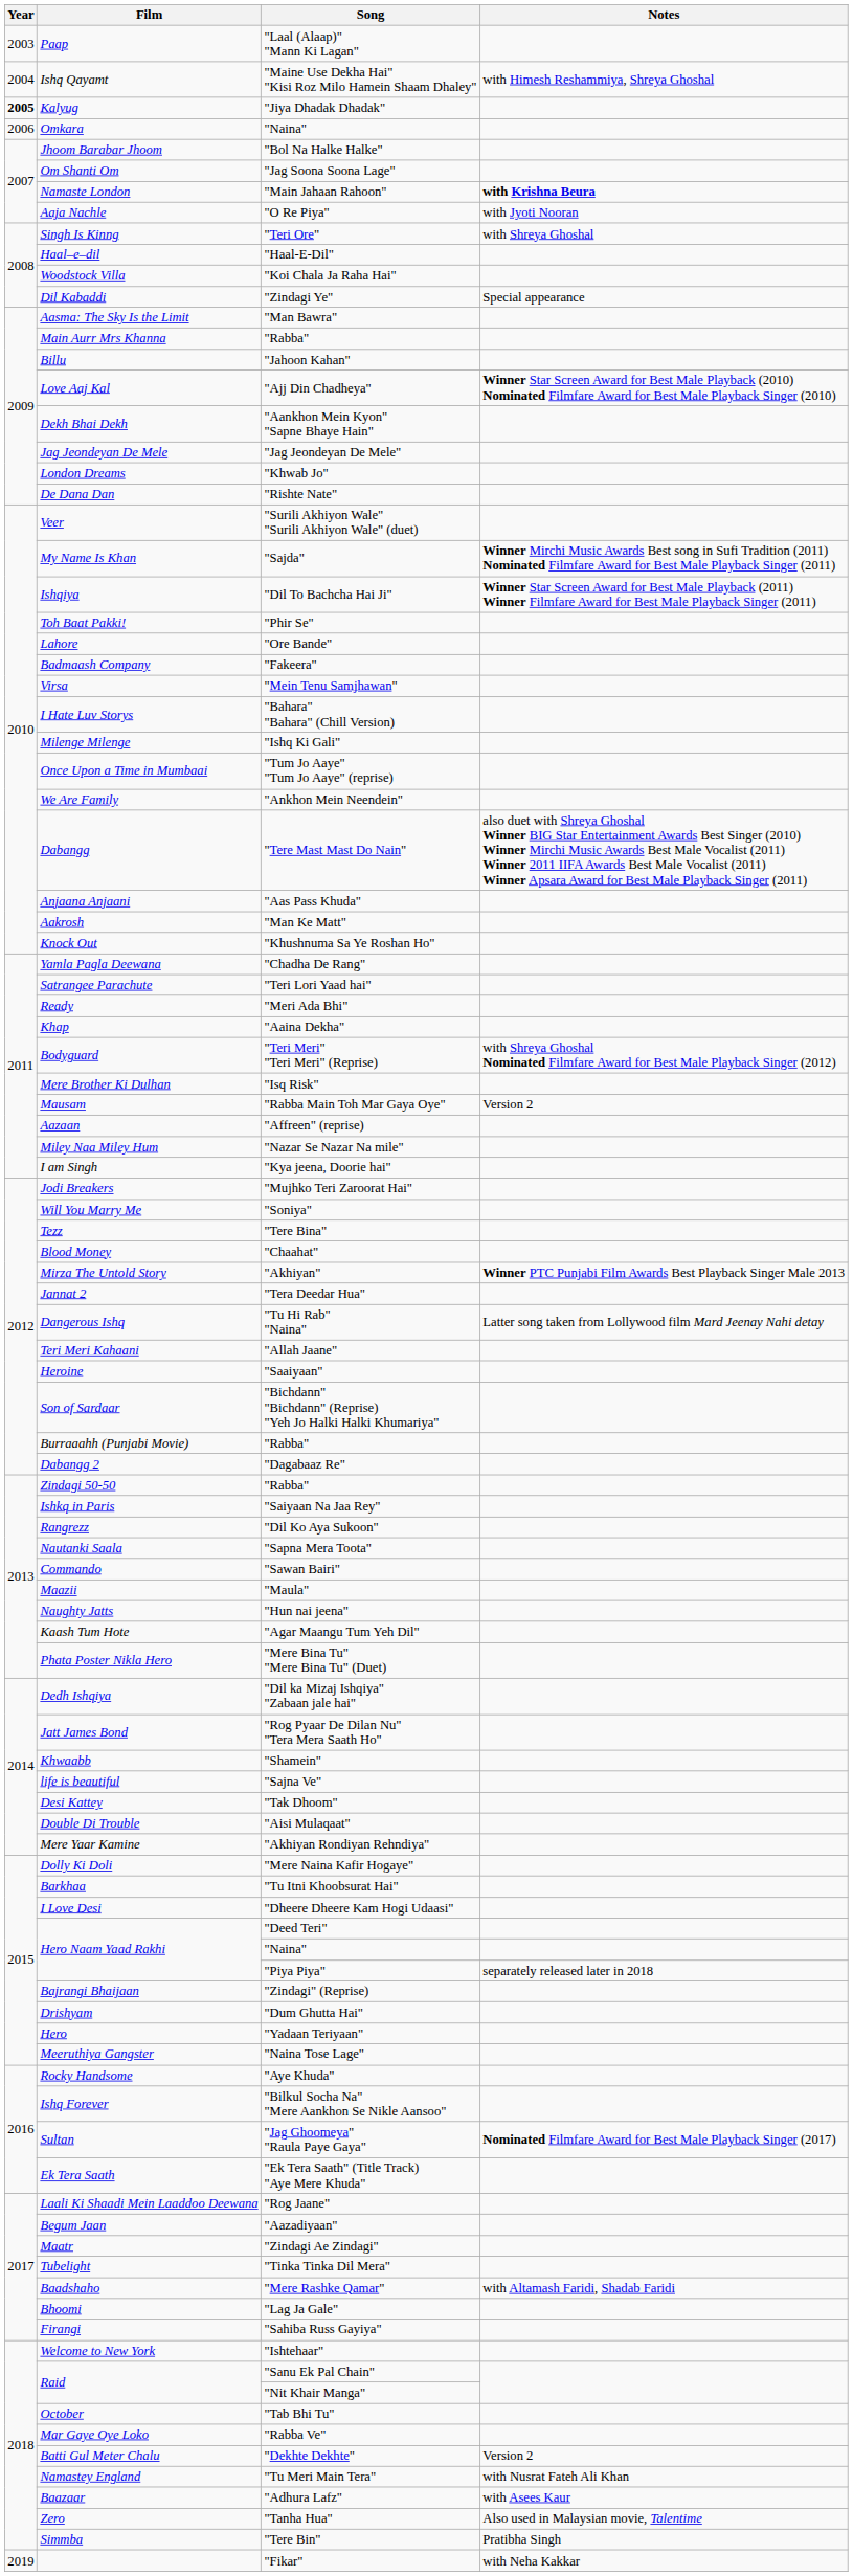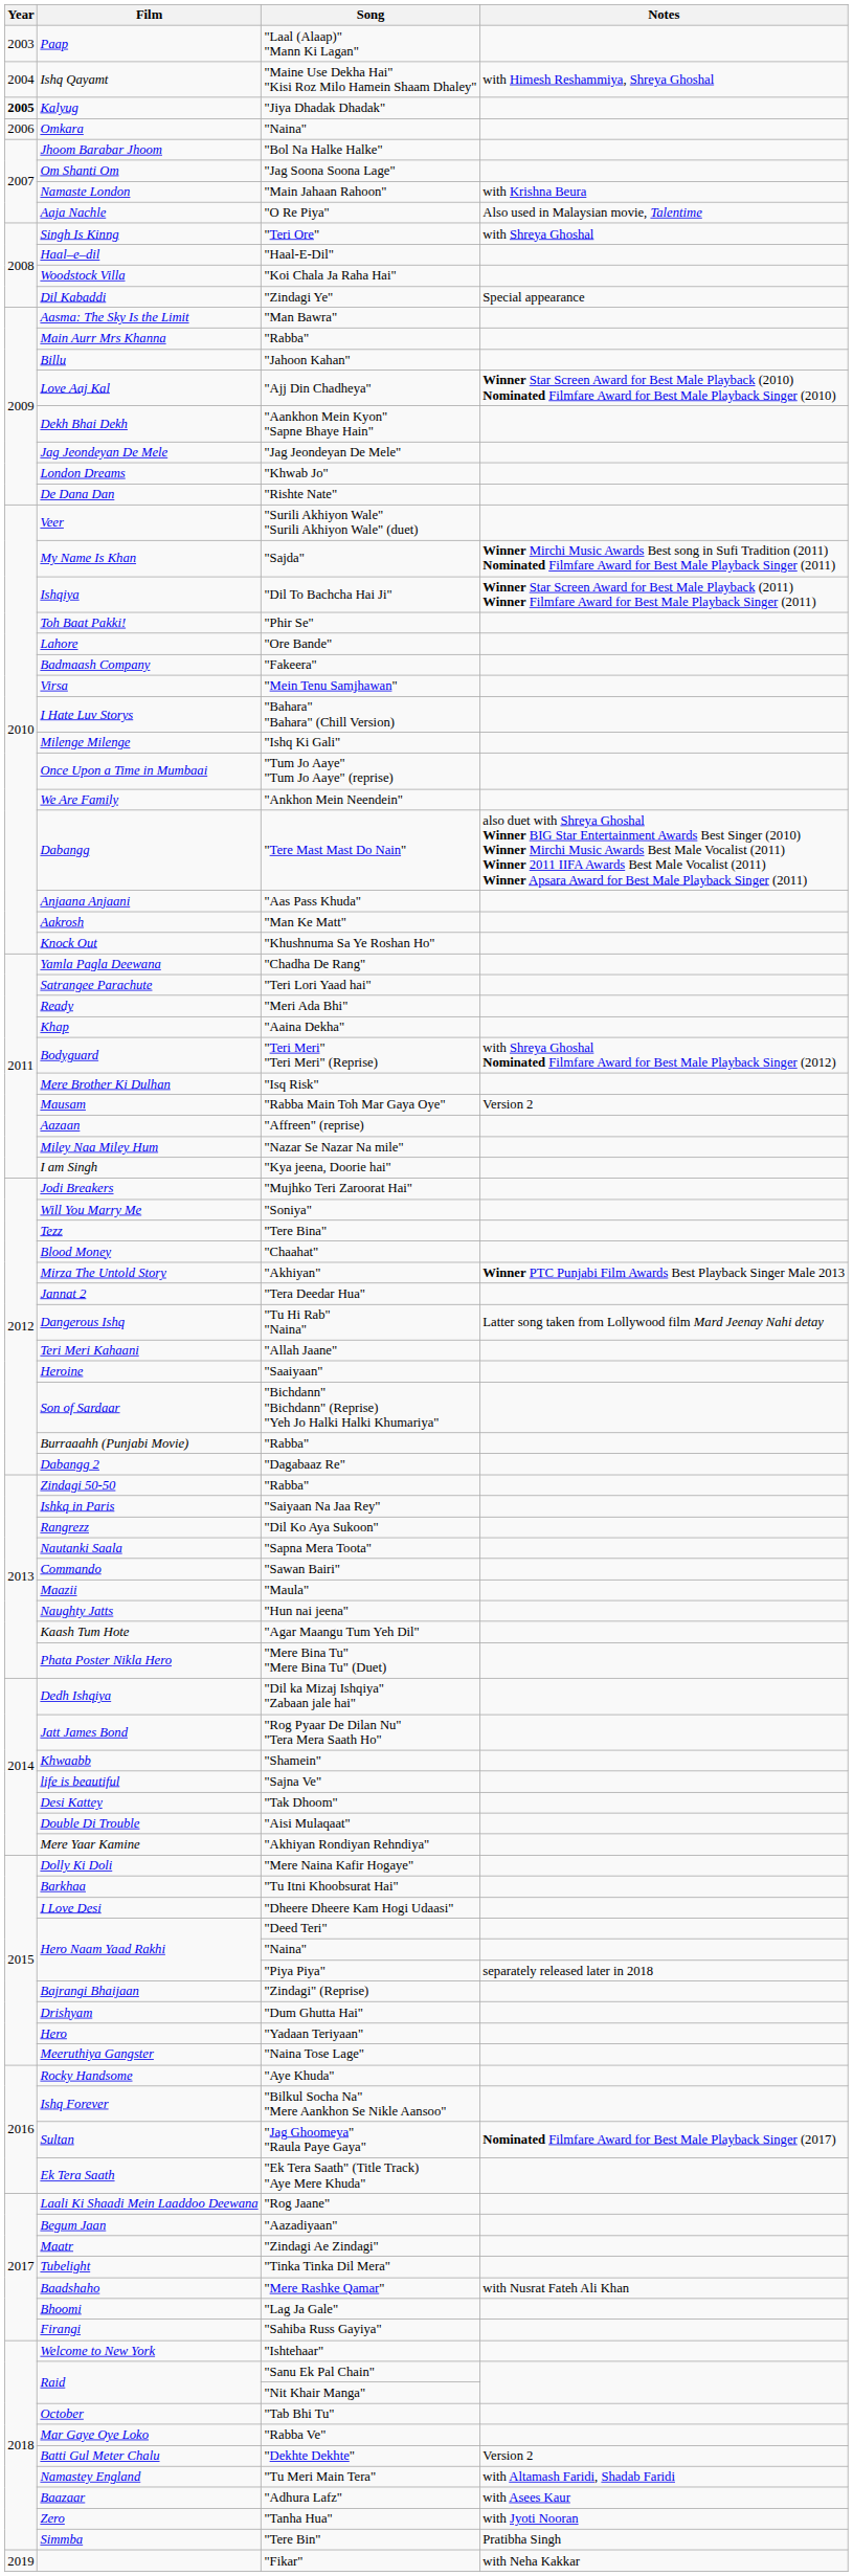 <table class="wikitable sortable">
 <tr>
 <th>Year</th>
 <th>Film</th>
 <th>Song</th>
 <th class="unsortable">Notes</th>
 </tr>
 <tr>
 <td>2003</td>
 <td><em><a href='#'>Paap</a></em></td>
 <td>"Laal (Alaap)"<br>"Mann Ki Lagan"</td>
 <td></td>
 </tr>
 <tr>
 <td>2004</td>
 <td><em>Ishq Qayamt</em></td>
 <td>"Maine Use Dekha Hai"<br>"Kisi Roz Milo Hamein Shaam Dhaley"</td>
 <td>with <a href='#'>Himesh Reshammiya</a>, <a href='#'>Shreya Ghoshal</a></td>
 </tr>
 <tr>
 <td><strong>2005</strong></td>
 <td><em><a href='#'>Kalyug</a></em></td>
 <td>"Jiya Dhadak Dhadak"</td>
 <td></td>
 </tr>
 <tr>
 <td>2006</td>
 <td><em><a href='#'>Omkara</a></em></td>
 <td>"Naina"</td>
 <td></td>
 </tr>
 <tr>
 <td rowspan="4">2007</td>
 <td><em><a href='#'>Jhoom Barabar Jhoom</a></em></td>
 <td>"Bol Na Halke Halke"</td>
 <td></td>
 </tr>
 <tr>
 <td><em><a href='#'>Om Shanti Om</a></em></td>
 <td>"Jag Soona Soona Lage"</td>
 <td></td>
 </tr>
 <tr>
 <td><em><a href='#'>Namaste London</a></em></td>
 <td>"Main Jahaan Rahoon"</td>
-<td><strong>with <a href='#'>Krishna Beura</a></strong></td>
+<td>with <a href='#'>Krishna Beura</a></td>
 </tr>
 <tr>
 <td><em><a href='#'>Aaja Nachle</a></em></td>
 <td>"O Re Piya"</td>
-<td>with <a href='#'>Jyoti Nooran</a></td>
+<td>Also used in Malaysian movie, <em><a href='#'>Talentime</a></em></td>
 </tr>
 <tr>
 <td rowspan="4">2008</td>
 <td><em><a href='#'>Singh Is Kinng</a></em></td>
 <td>"<a href='#'>Teri Ore</a>"</td>
 <td>with <a href='#'>Shreya Ghoshal</a></td>
 </tr>
 <tr>
 <td><em><a href='#'>Haal–e–dil</a></em></td>
 <td>"Haal-E-Dil"</td>
 <td></td>
 </tr>
 <tr>
 <td><em><a href='#'>Woodstock Villa</a></em></td>
 <td>"Koi Chala Ja Raha Hai"</td>
 <td></td>
 </tr>
 <tr>
 <td><em><a href='#'>Dil Kabaddi</a></em></td>
 <td>"Zindagi Ye"</td>
 <td>Special appearance</td>
 </tr>
 <tr>
 <td rowspan="8">2009</td>
 <td><em><a href='#'>Aasma: The Sky Is the Limit</a></em></td>
 <td>"Man Bawra"</td>
 <td></td>
 </tr>
 <tr>
 <td><em><a href='#'>Main Aurr Mrs Khanna</a></em></td>
 <td>"Rabba"</td>
 <td></td>
 </tr>
 <tr>
 <td><em><a href='#'>Billu</a></em></td>
 <td>"Jahoon Kahan"</td>
 <td></td>
 </tr>
 <tr>
 <td><em><a href='#'>Love Aaj Kal</a></em></td>
 <td>"Ajj Din Chadheya"</td>
 <td><strong>Winner</strong> <a href='#'>Star Screen Award for Best Male Playback</a> (2010)<br><strong>Nominated</strong> <a href='#'>Filmfare Award for Best Male Playback Singer</a> (2010)</td>
 </tr>
 <tr>
 <td><em><a href='#'>Dekh Bhai Dekh</a></em></td>
 <td>"Aankhon Mein Kyon"<br>"Sapne Bhaye Hain"</td>
 <td></td>
 </tr>
 <tr>
 <td><em><a href='#'>Jag Jeondeyan De Mele</a></em></td>
 <td>"Jag Jeondeyan De Mele"</td>
 <td></td>
 </tr>
 <tr>
 <td><em><a href='#'>London Dreams</a></em></td>
 <td>"Khwab Jo"</td>
 <td></td>
 </tr>
 <tr>
 <td><em><a href='#'>De Dana Dan</a></em></td>
 <td>"Rishte Nate"</td>
 <td></td>
 </tr>
 <tr>
 <td rowspan="15">2010</td>
 <td><em><a href='#'>Veer</a></em></td>
 <td>"Surili Akhiyon Wale"<br>"Surili Akhiyon Wale" (duet)</td>
 <td></td>
 </tr>
 <tr>
 <td><em><a href='#'>My Name Is Khan</a></em></td>
 <td>"Sajda"</td>
 <td><strong>Winner</strong> <a href='#'>Mirchi Music Awards</a> Best song in Sufi Tradition (2011)<br><strong>Nominated</strong> <a href='#'>Filmfare Award for Best Male Playback Singer</a> (2011)</td>
 </tr>
 <tr>
 <td><em><a href='#'>Ishqiya</a></em></td>
 <td>"Dil To Bachcha Hai Ji"</td>
 <td><strong>Winner</strong> <a href='#'>Star Screen Award for Best Male Playback</a> (2011)<br><strong>Winner</strong> <a href='#'>Filmfare Award for Best Male Playback Singer</a> (2011)</td>
 </tr>
 <tr>
 <td><em><a href='#'>Toh Baat Pakki!</a></em></td>
 <td>"Phir Se"</td>
 <td></td>
 </tr>
 <tr>
 <td><em><a href='#'>Lahore</a></em></td>
 <td>"Ore Bande"</td>
 <td></td>
 </tr>
 <tr>
 <td><em><a href='#'>Badmaash Company</a></em></td>
 <td>"Fakeera"</td>
 <td></td>
 </tr>
 <tr>
 <td><em><a href='#'>Virsa</a></em></td>
 <td>"<a href='#'>Mein Tenu Samjhawan</a>"</td>
 <td></td>
 </tr>
 <tr>
 <td><em><a href='#'>I Hate Luv Storys</a></em></td>
 <td>"Bahara"<br>"Bahara" (Chill Version)</td>
 <td></td>
 </tr>
 <tr>
 <td><em><a href='#'>Milenge Milenge</a></em></td>
 <td>"Ishq Ki Gali"</td>
 <td></td>
 </tr>
 <tr>
 <td><em><a href='#'>Once Upon a Time in Mumbaai</a></em></td>
 <td>"Tum Jo Aaye"<br>"Tum Jo Aaye" (reprise)</td>
 <td></td>
 </tr>
 <tr>
 <td><em><a href='#'>We Are Family</a></em></td>
 <td>"Ankhon Mein Neendein"</td>
 <td></td>
 </tr>
 <tr>
 <td><em><a href='#'>Dabangg</a></em></td>
 <td>"<a href='#'>Tere Mast Mast Do Nain</a>"</td>
 <td>also duet with <a href='#'>Shreya Ghoshal</a><br><strong>Winner</strong> <a href='#'>BIG Star Entertainment Awards</a> Best Singer (2010)<br><strong>Winner</strong> <a href='#'>Mirchi Music Awards</a> Best Male Vocalist (2011)<br><strong>Winner</strong> <a href='#'>2011 IIFA Awards</a> Best Male Vocalist (2011)<br><strong>Winner</strong> <a href='#'>Apsara Award for Best Male Playback Singer</a> (2011)</td>
 </tr>
 <tr>
 <td><em><a href='#'>Anjaana Anjaani</a></em></td>
 <td>"Aas Pass Khuda"</td>
 <td></td>
 </tr>
 <tr>
 <td><em><a href='#'>Aakrosh</a></em></td>
 <td>"Man Ke Matt"</td>
 <td></td>
 </tr>
 <tr>
 <td><em><a href='#'>Knock Out</a></em></td>
 <td>"Khushnuma Sa Ye Roshan Ho"</td>
 <td></td>
 </tr>
 <tr>
 <td rowspan="10">2011</td>
 <td><em><a href='#'>Yamla Pagla Deewana</a></em></td>
 <td>"Chadha De Rang"</td>
 <td></td>
 </tr>
 <tr>
 <td><em><a href='#'>Satrangee Parachute</a></em></td>
 <td>"Teri Lori Yaad hai"</td>
 <td></td>
 </tr>
 <tr>
 <td><em><a href='#'>Ready</a></em></td>
 <td>"Meri Ada Bhi"</td>
 <td></td>
 </tr>
 <tr>
 <td><em><a href='#'>Khap</a></em></td>
 <td>"Aaina Dekha"</td>
 <td></td>
 </tr>
 <tr>
 <td><em><a href='#'>Bodyguard</a></em></td>
 <td>"<a href='#'>Teri Meri</a>"<br>"Teri Meri" (Reprise)</td>
 <td>with <a href='#'>Shreya Ghoshal</a><br><strong>Nominated</strong> <a href='#'>Filmfare Award for Best Male Playback Singer</a> (2012)</td>
 </tr>
 <tr>
 <td><em><a href='#'>Mere Brother Ki Dulhan</a></em></td>
 <td>"Isq Risk"</td>
 <td></td>
 </tr>
 <tr>
 <td><em><a href='#'>Mausam</a></em></td>
 <td>"Rabba Main Toh Mar Gaya Oye"</td>
 <td>Version 2</td>
 </tr>
 <tr>
 <td><em><a href='#'>Aazaan</a></em></td>
 <td>"Affreen" (reprise)</td>
 <td></td>
 </tr>
 <tr>
 <td><em><a href='#'>Miley Naa Miley Hum</a></em></td>
 <td>"Nazar Se Nazar Na mile"</td>
 <td></td>
 </tr>
 <tr>
 <td><em>I am Singh</em></td>
 <td>"Kya jeena, Doorie hai"</td>
 <td></td>
 </tr>
 <tr>
 <td rowspan="12">2012</td>
 <td><em><a href='#'>Jodi Breakers</a></em></td>
 <td>"Mujhko Teri Zaroorat Hai"</td>
 <td></td>
 </tr>
 <tr>
 <td><em><a href='#'>Will You Marry Me</a></em></td>
 <td>"Soniya"</td>
 <td></td>
 </tr>
 <tr>
 <td><em><a href='#'>Tezz</a></em></td>
 <td>"Tere Bina"</td>
 <td></td>
 </tr>
 <tr>
 <td><em><a href='#'>Blood Money</a></em></td>
 <td>"Chaahat"</td>
 <td></td>
 </tr>
 <tr>
 <td><em><a href='#'>Mirza The Untold Story</a></em></td>
 <td>"Akhiyan"</td>
 <td><strong>Winner</strong> <a href='#'>PTC Punjabi Film Awards</a> Best Playback Singer Male 2013</td>
 </tr>
 <tr>
 <td><em><a href='#'>Jannat 2</a></em></td>
 <td>"Tera Deedar Hua"</td>
 <td></td>
 </tr>
 <tr>
 <td><em><a href='#'>Dangerous Ishq</a></em></td>
 <td>"Tu Hi Rab"<br>"Naina"</td>
 <td>Latter song taken from Lollywood film <em>Mard Jeenay Nahi detay</em></td>
 </tr>
 <tr>
 <td><em><a href='#'>Teri Meri Kahaani</a></em></td>
 <td>"Allah Jaane"</td>
 <td></td>
 </tr>
 <tr>
 <td><em><a href='#'>Heroine</a></em></td>
 <td>"Saaiyaan"</td>
 <td></td>
 </tr>
 <tr>
 <td><em><a href='#'>Son of Sardaar</a></em></td>
 <td>"Bichdann"<br>"Bichdann" (Reprise)<br>"Yeh Jo Halki Halki Khumariya"</td>
 <td></td>
 </tr>
 <tr>
 <td><em>Burraaahh (Punjabi Movie)</em></td>
 <td>"Rabba"</td>
 <td></td>
 </tr>
 <tr>
 <td><em><a href='#'>Dabangg 2</a></em></td>
 <td>"Dagabaaz Re"</td>
 <td></td>
 </tr>
 <tr>
 <td rowspan="9">2013</td>
 <td><em><a href='#'>Zindagi 50-50</a></em></td>
 <td>"Rabba"</td>
 <td></td>
 </tr>
 <tr>
 <td><em><a href='#'>Ishkq in Paris</a></em></td>
 <td>"Saiyaan Na Jaa Rey"</td>
 <td></td>
 </tr>
 <tr>
 <td><em><a href='#'>Rangrezz</a></em></td>
 <td>"Dil Ko Aya Sukoon"</td>
 <td></td>
 </tr>
 <tr>
 <td><em><a href='#'>Nautanki Saala</a></em></td>
 <td>"Sapna Mera Toota"</td>
 <td></td>
 </tr>
 <tr>
 <td><em><a href='#'>Commando</a></em></td>
 <td>"Sawan Bairi"</td>
 <td></td>
 </tr>
 <tr>
 <td><em><a href='#'>Maazii</a></em></td>
 <td>"Maula"</td>
 <td></td>
 </tr>
 <tr>
 <td><em><a href='#'>Naughty Jatts</a></em></td>
 <td>"Hun nai jeena"</td>
 <td></td>
 </tr>
 <tr>
 <td><em>Kaash Tum Hote</em></td>
 <td>"Agar Maangu Tum Yeh Dil"</td>
 <td></td>
 </tr>
 <tr>
 <td><em><a href='#'>Phata Poster Nikla Hero</a></em></td>
 <td>"Mere Bina Tu"<br>"Mere Bina Tu" (Duet)</td>
 <td></td>
 </tr>
 <tr>
 <td rowspan="7">2014</td>
 <td><em><a href='#'>Dedh Ishqiya</a></em></td>
 <td>"Dil ka Mizaj Ishqiya"<br>"Zabaan jale hai"</td>
 <td></td>
 </tr>
 <tr>
 <td><em><a href='#'>Jatt James Bond</a></em></td>
 <td>"Rog Pyaar De Dilan Nu"<br>"Tera Mera Saath Ho"</td>
 <td></td>
 </tr>
 <tr>
 <td><em><a href='#'>Khwaabb</a></em></td>
 <td>"Shamein"</td>
 <td></td>
 </tr>
 <tr>
 <td><em><a href='#'>life is beautiful</a></em></td>
 <td>"Sajna Ve"</td>
 <td></td>
 </tr>
 <tr>
 <td><em><a href='#'>Desi Kattey</a></em></td>
 <td>"Tak Dhoom"</td>
 <td></td>
 </tr>
 <tr>
 <td><em><a href='#'>Double Di Trouble</a></em></td>
 <td>"Aisi Mulaqaat"</td>
 <td></td>
 </tr>
 <tr>
 <td><em>Mere Yaar Kamine</em></td>
 <td>"Akhiyan Rondiyan Rehndiya"</td>
 <td></td>
 </tr>
 <tr>
 <td rowspan="10">2015</td>
 <td><em><a href='#'>Dolly Ki Doli</a></em></td>
 <td>"Mere Naina Kafir Hogaye"</td>
 <td></td>
 </tr>
 <tr>
 <td><em><a href='#'>Barkhaa</a></em></td>
 <td>"Tu Itni Khoobsurat Hai"</td>
 <td></td>
 </tr>
 <tr>
 <td><em><a href='#'>I Love Desi</a></em></td>
 <td>"Dheere Dheere Kam Hogi Udaasi"</td>
 <td></td>
 </tr>
 <tr>
 <td rowspan="3"><em><a href='#'>Hero Naam Yaad Rakhi</a></em></td>
 <td>"Deed Teri"</td>
 <td></td>
 </tr>
 <tr>
 <td>"Naina"</td>
 <td></td>
 </tr>
 <tr>
 <td>"Piya Piya"</td>
 <td>separately released later in 2018</td>
 </tr>
 <tr>
 <td><em><a href='#'>Bajrangi Bhaijaan</a></em></td>
 <td>"Zindagi" (Reprise)</td>
 <td></td>
 </tr>
 <tr>
 <td><em><a href='#'>Drishyam</a></em></td>
 <td>"Dum Ghutta Hai"</td>
 <td></td>
 </tr>
 <tr>
 <td><em><a href='#'>Hero</a></em></td>
 <td>"Yadaan Teriyaan"</td>
 <td></td>
 </tr>
 <tr>
 <td><em><a href='#'>Meeruthiya Gangster</a></em></td>
 <td>"Naina Tose Lage"</td>
 <td></td>
 </tr>
 <tr>
 <td rowspan="4">2016</td>
 <td><em><a href='#'>Rocky Handsome</a></em></td>
 <td>"Aye Khuda"</td>
 <td></td>
 </tr>
 <tr>
 <td><em><a href='#'>Ishq Forever</a></em></td>
 <td>"Bilkul Socha Na"<br>"Mere Aankhon Se Nikle Aansoo"</td>
 <td></td>
 </tr>
 <tr>
 <td><em><a href='#'>Sultan</a></em></td>
 <td>"<a href='#'>Jag Ghoomeya</a>"<br>"Raula Paye Gaya"</td>
 <td><strong>Nominated</strong> <a href='#'>Filmfare Award for Best Male Playback Singer</a> (2017)</td>
 </tr>
 <tr>
 <td><em><a href='#'>Ek Tera Saath</a></em></td>
 <td>"Ek Tera Saath" (Title Track)<br>"Aye Mere Khuda"</td>
 <td></td>
 </tr>
 <tr>
 <td rowspan="7">2017</td>
 <td><em><a href='#'>Laali Ki Shaadi Mein Laaddoo Deewana</a></em></td>
 <td>"Rog Jaane"</td>
 <td></td>
 </tr>
 <tr>
 <td><em><a href='#'>Begum Jaan</a></em></td>
 <td>"Aazadiyaan"</td>
 <td></td>
 </tr>
 <tr>
 <td><em><a href='#'>Maatr</a></em></td>
 <td>"Zindagi Ae Zindagi"</td>
 <td></td>
 </tr>
 <tr>
 <td><em><a href='#'>Tubelight</a></em></td>
 <td>"Tinka Tinka Dil Mera"</td>
 <td></td>
 </tr>
 <tr>
 <td><em><a href='#'>Baadshaho</a></em></td>
 <td>"<a href='#'>Mere Rashke Qamar</a>"</td>
-<td>with <a href='#'>Altamash Faridi</a>, <a href='#'>Shadab Faridi</a></td>
+<td>with Nusrat Fateh Ali Khan</td>
 </tr>
 <tr>
 <td><em><a href='#'>Bhoomi</a></em></td>
 <td>"Lag Ja Gale"</td>
 <td></td>
 </tr>
 <tr>
 <td><em><a href='#'>Firangi</a></em></td>
 <td>"Sahiba Russ Gayiya"</td>
 <td></td>
 </tr>
 <tr>
 <td rowspan="10">2018</td>
 <td><em><a href='#'>Welcome to New York</a></em></td>
 <td>"Ishtehaar"</td>
 <td></td>
 </tr>
 <tr>
 <td rowspan="2"><em><a href='#'>Raid</a></em></td>
 <td>"Sanu Ek Pal Chain"</td>
 <td rowspan="2"></td>
 </tr>
 <tr>
 <td>"Nit Khair Manga"</td>
 </tr>
 <tr>
 <td><em><a href='#'>October</a></em></td>
 <td>"Tab Bhi Tu"</td>
 <td></td>
 </tr>
 <tr>
 <td><em><a href='#'>Mar Gaye Oye Loko</a></em></td>
 <td>"Rabba Ve"</td>
 <td></td>
 </tr>
 <tr>
 <td><em><a href='#'>Batti Gul Meter Chalu</a></em></td>
 <td>"<a href='#'>Dekhte Dekhte</a>"</td>
 <td>Version 2</td>
 </tr>
 <tr>
 <td><em><a href='#'>Namastey England</a></em></td>
 <td>"Tu Meri Main Tera"</td>
-<td>with Nusrat Fateh Ali Khan</td>
+<td>with <a href='#'>Altamash Faridi</a>, <a href='#'>Shadab Faridi</a></td>
 </tr>
 <tr>
 <td><em><a href='#'>Baazaar</a></em></td>
 <td>"Adhura Lafz"</td>
 <td>with <a href='#'>Asees Kaur</a></td>
 </tr>
 <tr>
 <td><em><a href='#'>Zero</a></em></td>
 <td>"Tanha Hua"</td>
-<td>Also used in Malaysian movie, <em><a href='#'>Talentime</a></em></td>
+<td>with <a href='#'>Jyoti Nooran</a></td>
 </tr>
 <tr>
 <td><em><a href='#'>Simmba</a></em></td>
 <td>"Tere Bin"</td>
 <td>Pratibha Singh</td>
 </tr>
 <tr>
 <td>2019</td>
 <td> </td>
 <td>"Fikar"</td>
 <td>with Neha Kakkar</td>
 </tr>
 </table>
